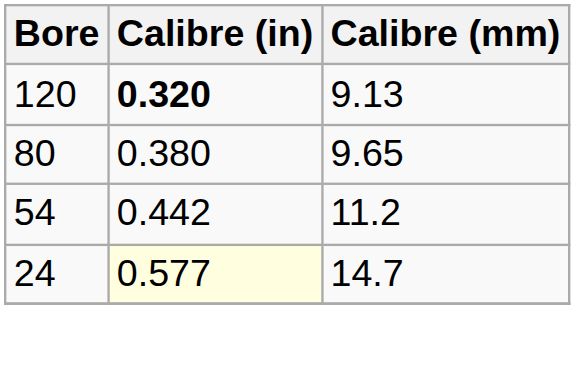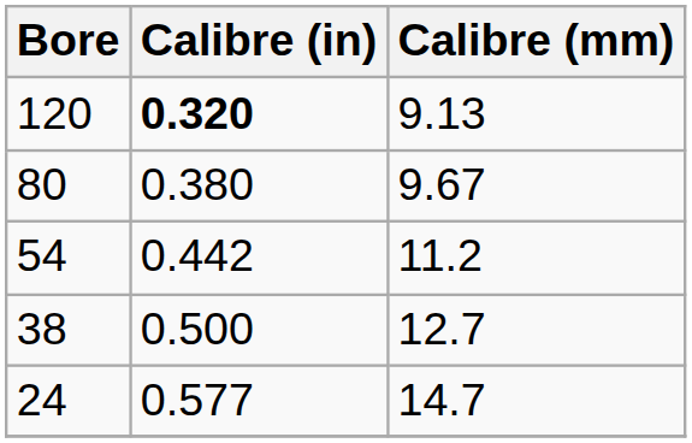 <table class="wikitable">
 <tr>
 <th>Bore</th>
 <th>Calibre (in)</th>
 <th>Calibre (mm)</th>
 </tr>
 <tr>
 <td>120</td>
 <td><strong>0.320</strong></td>
 <td>9.13</td>
 </tr>
 <tr>
 <td>80</td>
 <td>0.380</td>
-<td>9.65</td>
+<td>9.67</td>
 </tr>
 <tr>
 <td>54</td>
 <td>0.442</td>
 <td>11.2</td>
 </tr>
 <tr>
+<td>38</td>
+<td>0.500</td>
+<td>12.7</td>
+</tr>
+<tr>
 <td>24</td>
-<td style="background: lightyellow;">0.577</td>
+<td>0.577</td>
 <td>14.7</td>
 </tr>
 <tr>
 </tr>
 </table>
